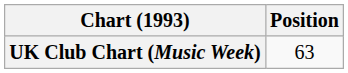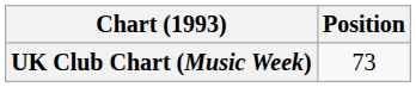 <table class="wikitable sortable plainrowheaders" style="text-align:center">
 <tr>
 <th>Chart (1993)</th>
 <th>Position</th>
 </tr>
 <tr>
 <th scope="row">UK Club Chart (<em>Music Week</em>)<br></th>
-<td>63</td>
+<td>73</td>
 </tr>
 </table>
